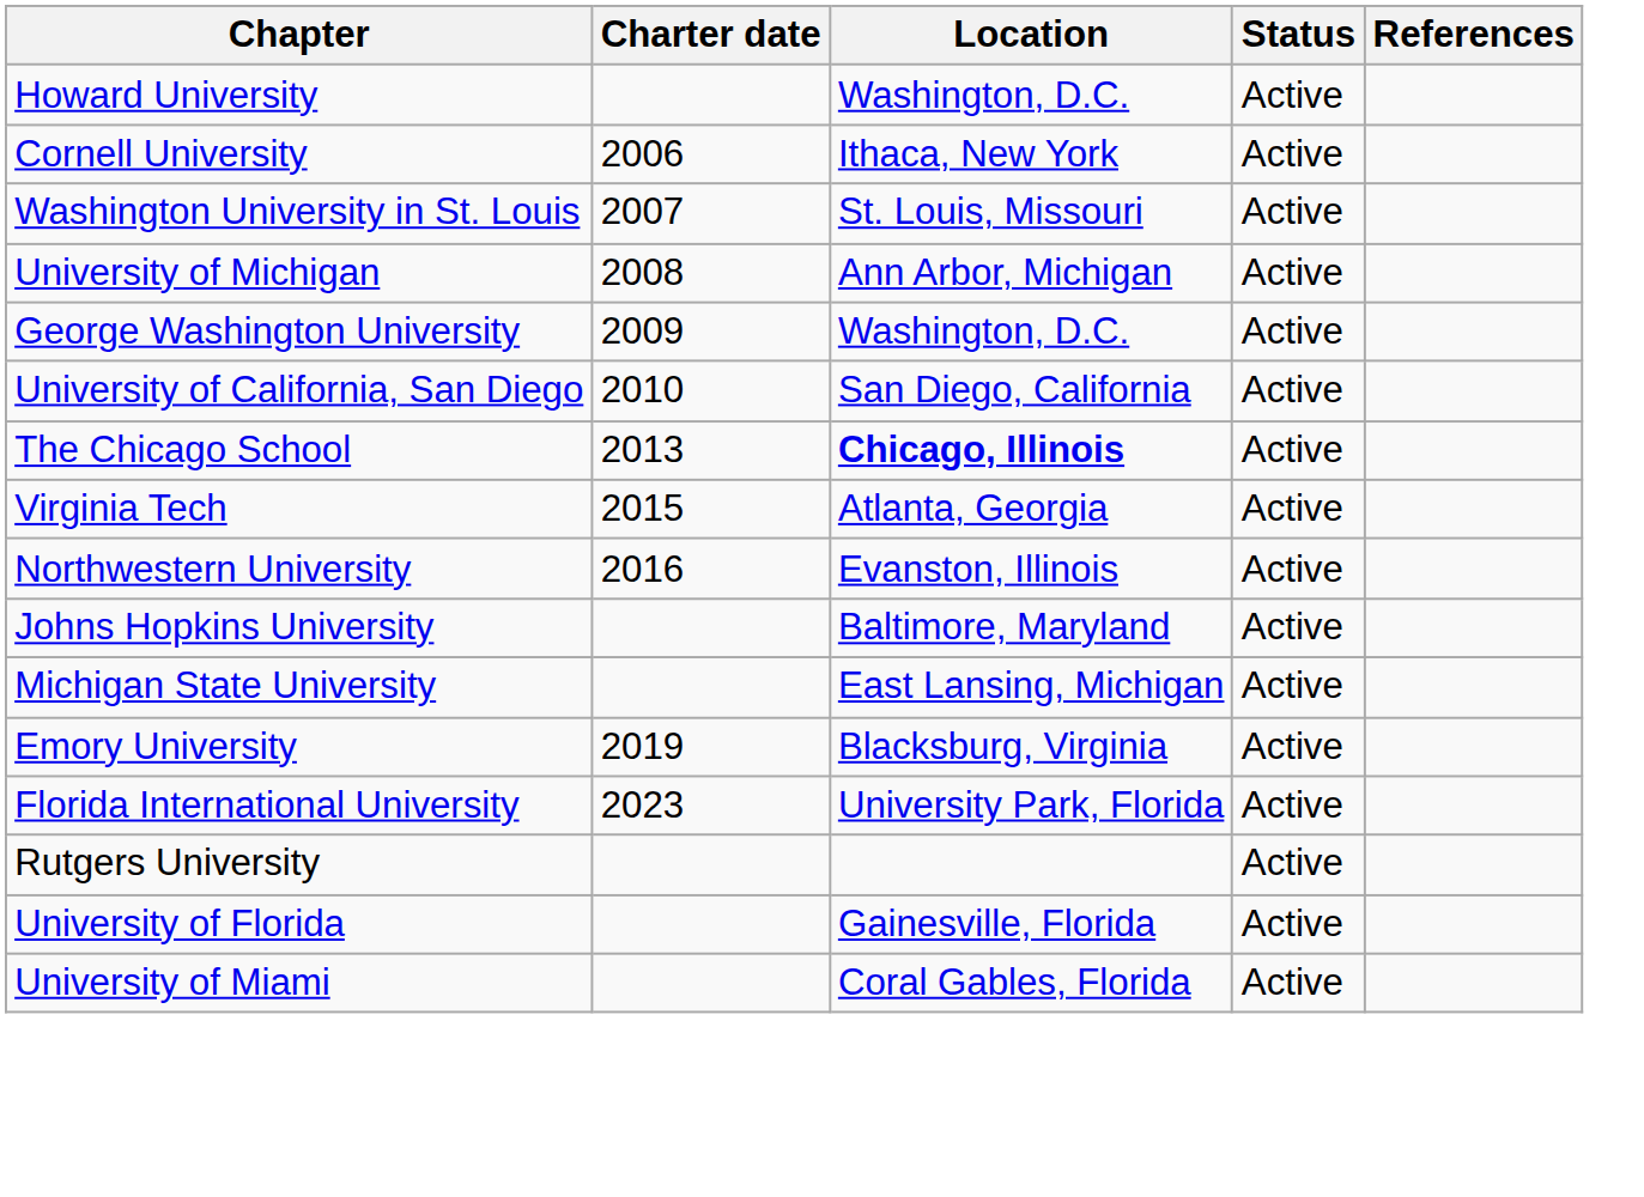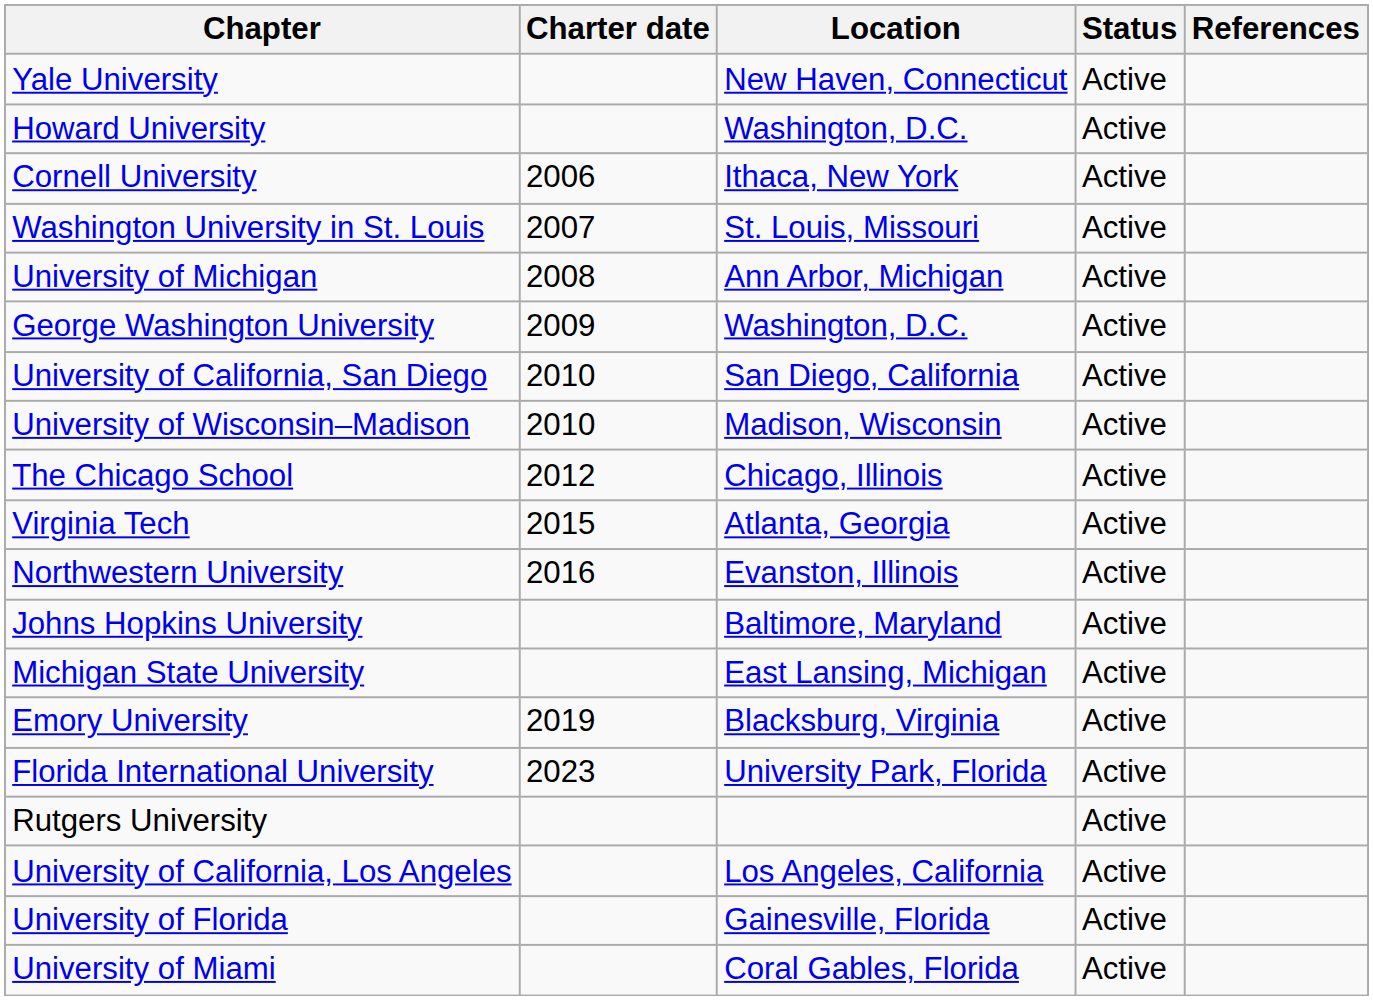 <table class="wikitable sortable">
 <tr>
 <th>Chapter</th>
 <th>Charter date</th>
 <th>Location</th>
 <th>Status</th>
 <th>References</th>
+</tr>
+<tr>
+<td><a href='#'>Yale University</a></td>
+<td></td>
+<td><a href='#'>New Haven, Connecticut</a></td>
+<td>Active</td>
+<td></td>
 </tr>
 <tr>
 <td><a href='#'>Howard University</a></td>
 <td></td>
 <td><a href='#'>Washington, D.C.</a></td>
 <td>Active</td>
 <td></td>
 </tr>
 <tr>
 <td><a href='#'>Cornell University</a></td>
 <td>2006</td>
 <td><a href='#'>Ithaca, New York</a></td>
 <td>Active</td>
 <td></td>
 </tr>
 <tr>
 <td><a href='#'>Washington University in St. Louis</a></td>
 <td>2007</td>
 <td><a href='#'>St. Louis, Missouri</a></td>
 <td>Active</td>
 <td></td>
 </tr>
 <tr>
 <td><a href='#'>University of Michigan</a></td>
 <td>2008</td>
 <td><a href='#'>Ann Arbor, Michigan</a></td>
 <td>Active</td>
 <td></td>
 </tr>
 <tr>
 <td><a href='#'>George Washington University</a></td>
 <td>2009</td>
 <td><a href='#'>Washington, D.C.</a></td>
 <td>Active</td>
 <td></td>
 </tr>
 <tr>
 <td><a href='#'>University of California, San Diego</a></td>
 <td>2010</td>
 <td><a href='#'>San Diego, California</a></td>
 <td>Active</td>
 <td></td>
 </tr>
 <tr>
+<td><a href='#'>University of Wisconsin–Madison</a></td>
+<td>2010</td>
+<td><a href='#'>Madison, Wisconsin</a></td>
+<td>Active</td>
+<td></td>
+</tr>
+<tr>
 <td><a href='#'>The Chicago School</a></td>
-<td>2013</td>
-<td><strong><a href='#'>Chicago, Illinois</a></strong></td>
+<td>2012</td>
+<td><a href='#'>Chicago, Illinois</a></td>
 <td>Active</td>
 <td></td>
 </tr>
 <tr>
 <td><a href='#'>Virginia Tech</a></td>
 <td>2015</td>
 <td><a href='#'>Atlanta, Georgia</a></td>
 <td>Active</td>
 <td></td>
 </tr>
 <tr>
 <td><a href='#'>Northwestern University</a></td>
 <td>2016</td>
 <td><a href='#'>Evanston, Illinois</a></td>
 <td>Active</td>
 <td></td>
 </tr>
 <tr>
 <td><a href='#'>Johns Hopkins University</a></td>
 <td></td>
 <td><a href='#'>Baltimore, Maryland</a></td>
 <td>Active</td>
 <td></td>
 </tr>
 <tr>
 <td><a href='#'>Michigan State University</a></td>
 <td></td>
 <td><a href='#'>East Lansing, Michigan</a></td>
 <td>Active</td>
 <td></td>
 </tr>
 <tr>
 <td><a href='#'>Emory University</a></td>
 <td>2019</td>
 <td><a href='#'>Blacksburg, Virginia</a></td>
 <td>Active</td>
 <td></td>
 </tr>
 <tr>
 <td><a href='#'>Florida International University</a></td>
 <td>2023</td>
 <td><a href='#'>University Park, Florida</a></td>
 <td>Active</td>
 <td></td>
 </tr>
 <tr>
 <td>Rutgers University</td>
 <td></td>
 <td></td>
 <td>Active</td>
 <td></td>
 </tr>
 <tr>
+<td><a href='#'>University of California, Los Angeles</a></td>
+<td></td>
+<td><a href='#'>Los Angeles, California</a></td>
+<td>Active</td>
+<td></td>
+</tr>
+<tr>
 <td><a href='#'>University of Florida</a></td>
 <td></td>
 <td><a href='#'>Gainesville, Florida</a></td>
 <td>Active</td>
 <td></td>
 </tr>
 <tr>
 <td><a href='#'>University of Miami</a></td>
 <td></td>
 <td><a href='#'>Coral Gables, Florida</a></td>
 <td>Active</td>
 <td></td>
 </tr>
 </table>
